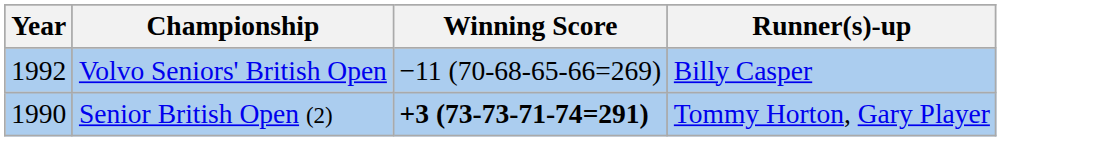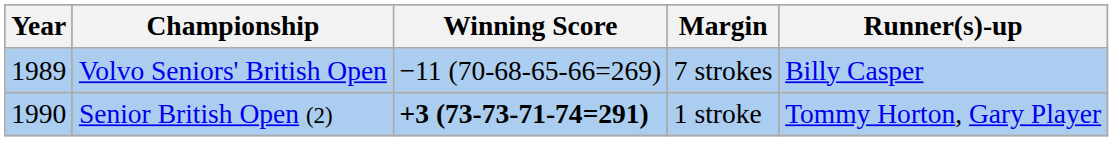 <table class="wikitable">
 <tr>
 <th>Year</th>
 <th>Championship</th>
 <th>Winning Score</th>
+<th>Margin</th>
 <th>Runner(s)-up</th>
 </tr>
 <tr style="background:#ABCDEF;">
-<td>1992</td>
+<td>1989</td>
 <td><a href='#'>Volvo Seniors' British Open</a></td>
 <td>−11 (70-68-65-66=269)</td>
+<td>7 strokes</td>
 <td> <a href='#'>Billy Casper</a></td>
 </tr>
 <tr style="background:#ABCDEF;">
 <td>1990</td>
 <td><a href='#'>Senior British Open</a> <small>(2)</small></td>
 <td><strong>+3 (73-73-71-74=291)</strong></td>
+<td>1 stroke</td>
 <td> <a href='#'>Tommy Horton</a>,  <a href='#'>Gary Player</a></td>
 </tr>
 </table>
